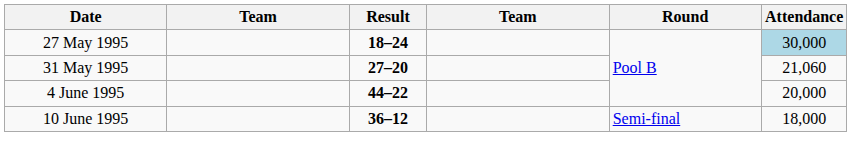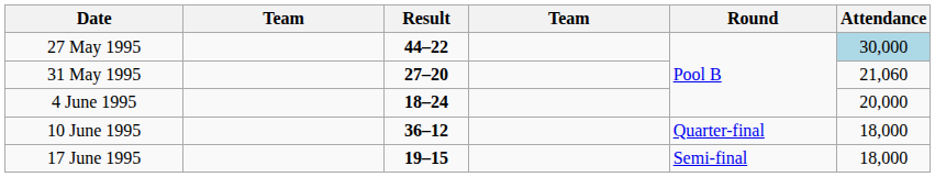 <table class="wikitable" style="text-align: center;">
 <tr>
 <th style="width:155px">Date</th>
 <th style="width:175px">Team</th>
 <th style="width:70px">Result</th>
 <th style="width:175px">Team</th>
 <th style="width:145px">Round</th>
 <th>Attendance</th>
 </tr>
 <tr>
 <td>27 May 1995</td>
 <td align=right></td>
-<td><strong>18–24</strong></td>
+<td><strong>44–22</strong></td>
 <td align=left></td>
 <td align=left rowspan=3><a href='#'>Pool B</a></td>
 <td style="background: lightblue;">30,000</td>
 </tr>
 <tr>
 <td>31 May 1995</td>
 <td align=right></td>
 <td><strong>27–20</strong></td>
 <td align=left></td>
 <td>21,060</td>
 </tr>
 <tr>
 <td>4 June 1995</td>
 <td align=right></td>
-<td><strong>44–22</strong></td>
+<td><strong>18–24</strong></td>
 <td align=left></td>
 <td>20,000</td>
 </tr>
 <tr>
 <td>10 June 1995</td>
 <td align=right></td>
 <td><strong>36–12</strong></td>
 <td align=left></td>
+<td align=left><a href='#'>Quarter-final</a></td>
+<td>18,000</td>
+</tr>
+<tr>
+<td>17 June 1995</td>
+<td align=right></td>
+<td><strong>19–15</strong></td>
+<td align=left></td>
 <td align=left><a href='#'>Semi-final</a></td>
 <td>18,000</td>
 </tr>
 </table>
